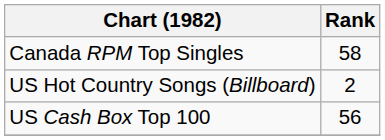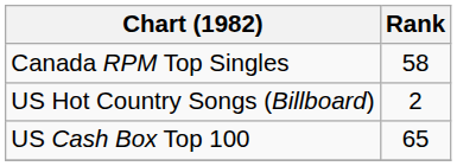 <table class="wikitable sortable">
 <tr>
 <th align="left">Chart (1982)</th>
 <th style="text-align:center;">Rank</th>
 </tr>
 <tr>
 <td>Canada <em>RPM</em> Top Singles</td>
 <td style="text-align:center;">58</td>
 </tr>
 <tr>
 <td>US Hot Country Songs (<em>Billboard</em>)</td>
 <td style="text-align:center;">2</td>
 </tr>
 <tr>
 <td>US <em>Cash Box</em> Top 100</td>
-<td style="text-align:center;">56</td>
+<td style="text-align:center;">65</td>
 </tr>
 <tr>
 </tr>
 </table>
